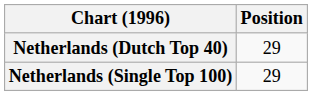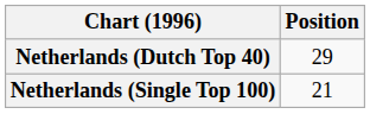 <table class="wikitable sortable plainrowheaders" style="text-align:center">
 <tr>
 <th scope="col">Chart (1996)</th>
 <th scope="col">Position</th>
 </tr>
 <tr>
 <th scope="row">Netherlands (Dutch Top 40)</th>
 <td>29</td>
 </tr>
 <tr>
 <th scope="row">Netherlands (Single Top 100)</th>
-<td>29</td>
+<td>21</td>
 </tr>
 </table>
